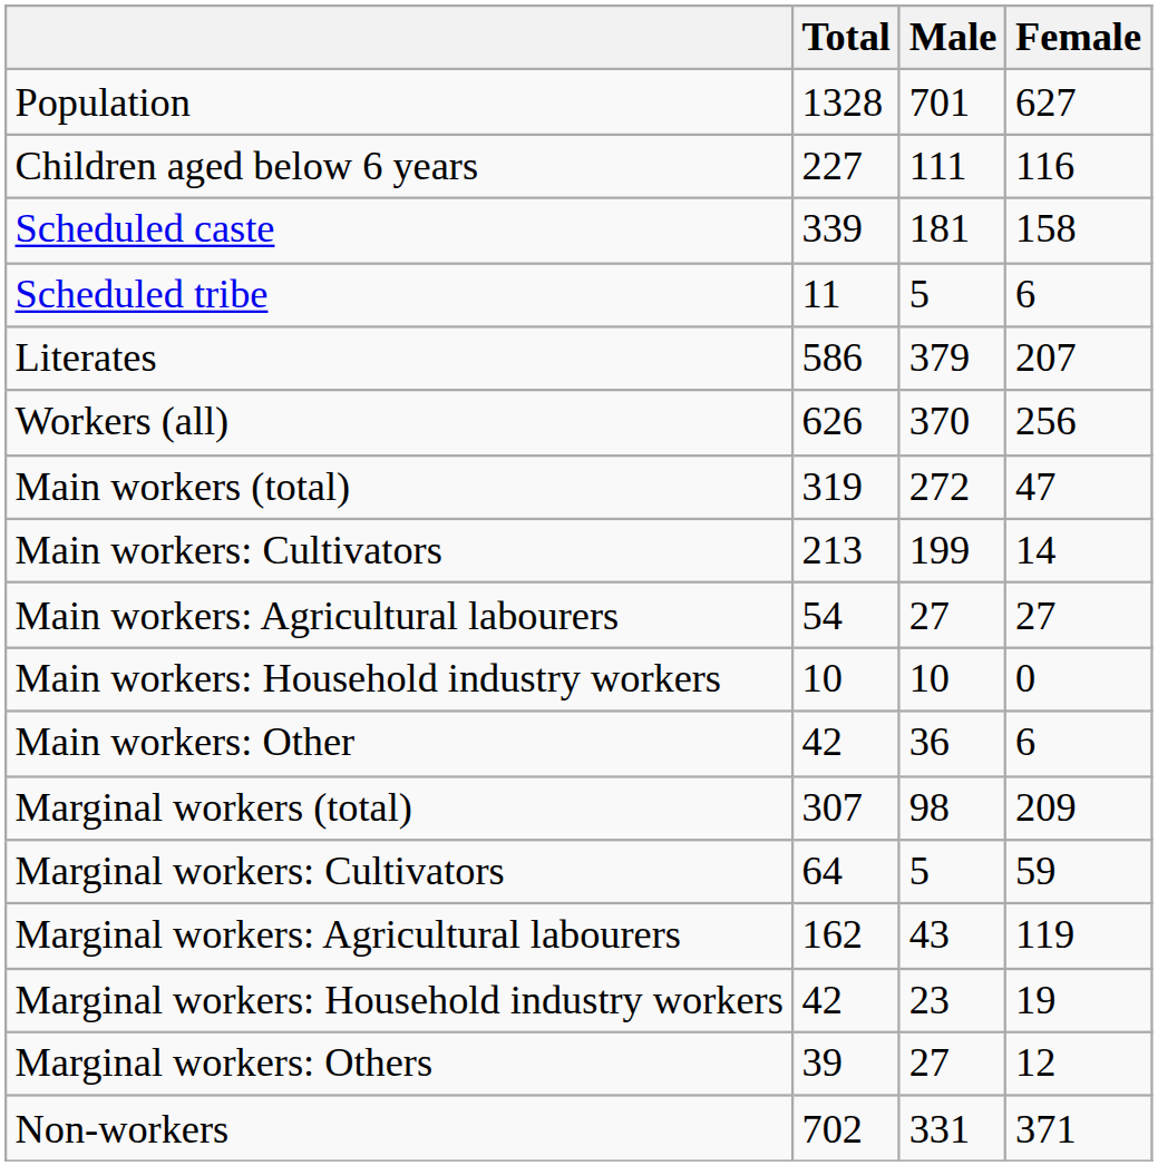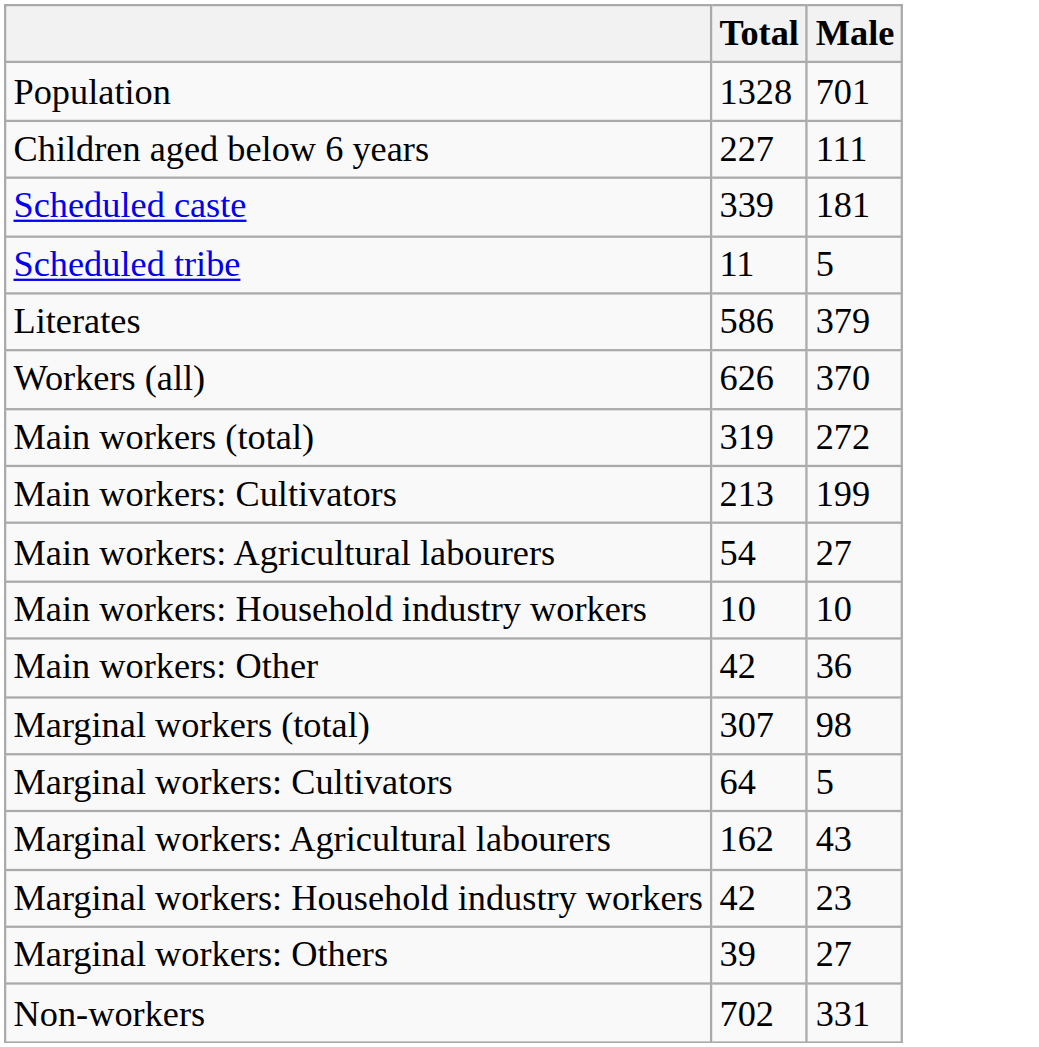 <table class="wikitable sortable">
 <tr>
 <th></th>
 <th>Total</th>
 <th>Male</th>
-<th>Female</th>
 </tr>
 <tr>
 <td>Population</td>
 <td>1328</td>
 <td>701</td>
-<td>627</td>
 </tr>
 <tr>
 <td>Children aged below 6 years</td>
 <td>227</td>
 <td>111</td>
-<td>116</td>
 </tr>
 <tr>
 <td><a href='#'>Scheduled caste</a></td>
 <td>339</td>
 <td>181</td>
-<td>158</td>
 </tr>
 <tr>
 <td><a href='#'>Scheduled tribe</a></td>
 <td>11</td>
 <td>5</td>
-<td>6</td>
 </tr>
 <tr>
 <td>Literates</td>
 <td>586</td>
 <td>379</td>
-<td>207</td>
 </tr>
 <tr>
 <td>Workers (all)</td>
 <td>626</td>
 <td>370</td>
-<td>256</td>
 </tr>
 <tr>
 <td>Main workers (total)</td>
 <td>319</td>
 <td>272</td>
-<td>47</td>
 </tr>
 <tr>
 <td>Main workers: Cultivators</td>
 <td>213</td>
 <td>199</td>
-<td>14</td>
 </tr>
 <tr>
 <td>Main workers: Agricultural labourers</td>
 <td>54</td>
-<td>27</td>
 <td>27</td>
 </tr>
 <tr>
 <td>Main workers: Household industry workers</td>
 <td>10</td>
 <td>10</td>
-<td>0</td>
 </tr>
 <tr>
 <td>Main workers: Other</td>
 <td>42</td>
 <td>36</td>
-<td>6</td>
 </tr>
 <tr>
 <td>Marginal workers (total)</td>
 <td>307</td>
 <td>98</td>
-<td>209</td>
 </tr>
 <tr>
 <td>Marginal workers: Cultivators</td>
 <td>64</td>
 <td>5</td>
-<td>59</td>
 </tr>
 <tr>
 <td>Marginal workers: Agricultural labourers</td>
 <td>162</td>
 <td>43</td>
-<td>119</td>
 </tr>
 <tr>
 <td>Marginal workers: Household industry workers</td>
 <td>42</td>
 <td>23</td>
-<td>19</td>
 </tr>
 <tr>
 <td>Marginal workers: Others</td>
 <td>39</td>
 <td>27</td>
-<td>12</td>
 </tr>
 <tr>
 <td>Non-workers</td>
 <td>702</td>
 <td>331</td>
-<td>371</td>
 </tr>
 </table>
